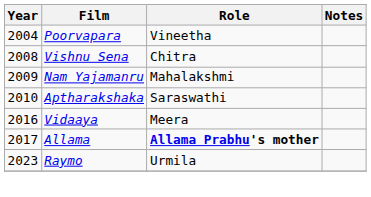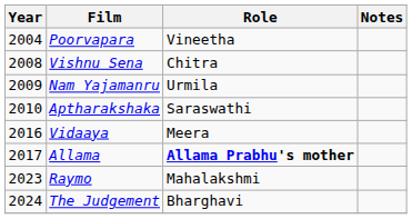 <table class="wikitable sortable">
 <tr>
 <th>Year</th>
 <th>Film</th>
 <th>Role</th>
 <th>Notes</th>
 </tr>
 <tr>
 <td>2004</td>
 <td><em><a href='#'>Poorvapara</a></em></td>
 <td>Vineetha</td>
 <td></td>
 </tr>
 <tr>
 <td>2008</td>
 <td><em><a href='#'>Vishnu Sena</a></em></td>
 <td>Chitra</td>
 <td></td>
 </tr>
 <tr>
 <td>2009</td>
 <td><em><a href='#'>Nam Yajamanru</a></em></td>
-<td>Mahalakshmi</td>
+<td>Urmila</td>
 <td></td>
 </tr>
 <tr>
 <td>2010</td>
 <td><em><a href='#'>Aptharakshaka</a></em></td>
 <td>Saraswathi</td>
 <td></td>
 </tr>
 <tr>
 <td>2016</td>
 <td><em><a href='#'>Vidaaya</a></em></td>
 <td>Meera</td>
 <td></td>
 </tr>
 <tr>
 <td>2017</td>
 <td><em><a href='#'>Allama</a></em></td>
 <td><strong><a href='#'>Allama Prabhu</a>'s mother</strong></td>
 <td></td>
 </tr>
 <tr>
 <td>2023</td>
 <td><em><a href='#'>Raymo</a></em></td>
-<td>Urmila</td>
+<td>Mahalakshmi</td>
+<td></td>
+</tr>
+<tr>
+<td>2024</td>
+<td><em><a href='#'>The Judgement</a></em></td>
+<td>Bharghavi</td>
 <td></td>
 </tr>
 <tr>
 </tr>
 </table>
